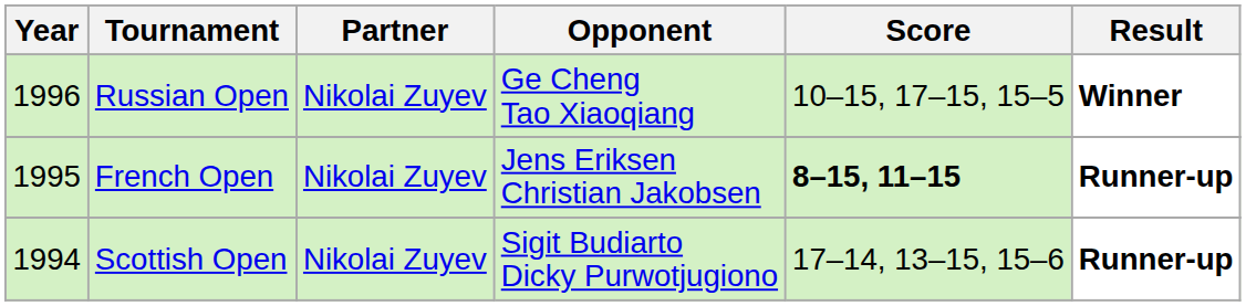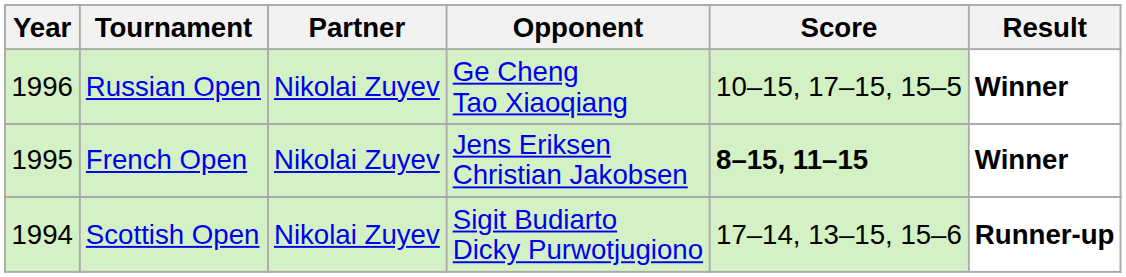 <table class="sortable wikitable" style="font-size: 90%;">
 <tr>
 <th>Year</th>
 <th>Tournament</th>
 <th>Partner</th>
 <th>Opponent</th>
 <th>Score</th>
 <th>Result</th>
 </tr>
 <tr style="background:#D4F1C5">
 <td align="center">1996</td>
 <td align="left"><a href='#'>Russian Open</a></td>
 <td align="left"> <a href='#'>Nikolai Zuyev</a></td>
 <td align="left"> <a href='#'>Ge Cheng</a> <br>  <a href='#'>Tao Xiaoqiang</a></td>
 <td align="left">10–15, 17–15, 15–5</td>
 <td style="text-align:left; background:white"> <strong>Winner</strong></td>
 </tr>
 <tr>
 </tr>
 <tr style="background:#D4F1C5">
 <td align="center">1995</td>
 <td align="left"><a href='#'>French Open</a></td>
 <td align="left"> <a href='#'>Nikolai Zuyev</a></td>
 <td align="left"> <a href='#'>Jens Eriksen</a> <br>  <a href='#'>Christian Jakobsen</a></td>
 <td align="left"><strong>8–15, 11–15</strong></td>
-<td style="text-align:left; background:white"> <strong>Runner-up</strong></td>
+<td style="text-align:left; background:white"> <strong>Winner</strong></td>
 </tr>
 <tr>
 </tr>
 <tr style="background:#D4F1C5">
 <td align="center">1994</td>
 <td align="left"><a href='#'>Scottish Open</a></td>
 <td align="left"> <a href='#'>Nikolai Zuyev</a></td>
 <td align="left"> <a href='#'>Sigit Budiarto</a> <br>  <a href='#'>Dicky Purwotjugiono</a></td>
 <td align="left">17–14, 13–15, 15–6</td>
 <td style="text-align:left; background:white"> <strong>Runner-up</strong></td>
 </tr>
 </table>
